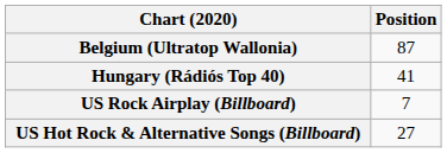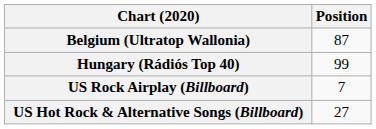 <table class="wikitable sortable plainrowheaders" style="text-align:center">
 <tr>
 <th scope="col" style="width:20em;">Chart (2020)</th>
 <th scope="col">Position</th>
 </tr>
 <tr>
 <th scope="row">Belgium (Ultratop Wallonia)</th>
 <td>87</td>
 </tr>
 <tr>
 <th scope="row">Hungary (Rádiós Top 40)</th>
-<td>41</td>
+<td>99</td>
 </tr>
 <tr>
 <th scope="row">US Rock Airplay (<em>Billboard</em>)</th>
 <td>7</td>
 </tr>
 <tr>
 <th scope="row">US Hot Rock & Alternative Songs (<em>Billboard</em>)</th>
 <td>27</td>
 </tr>
 </table>
